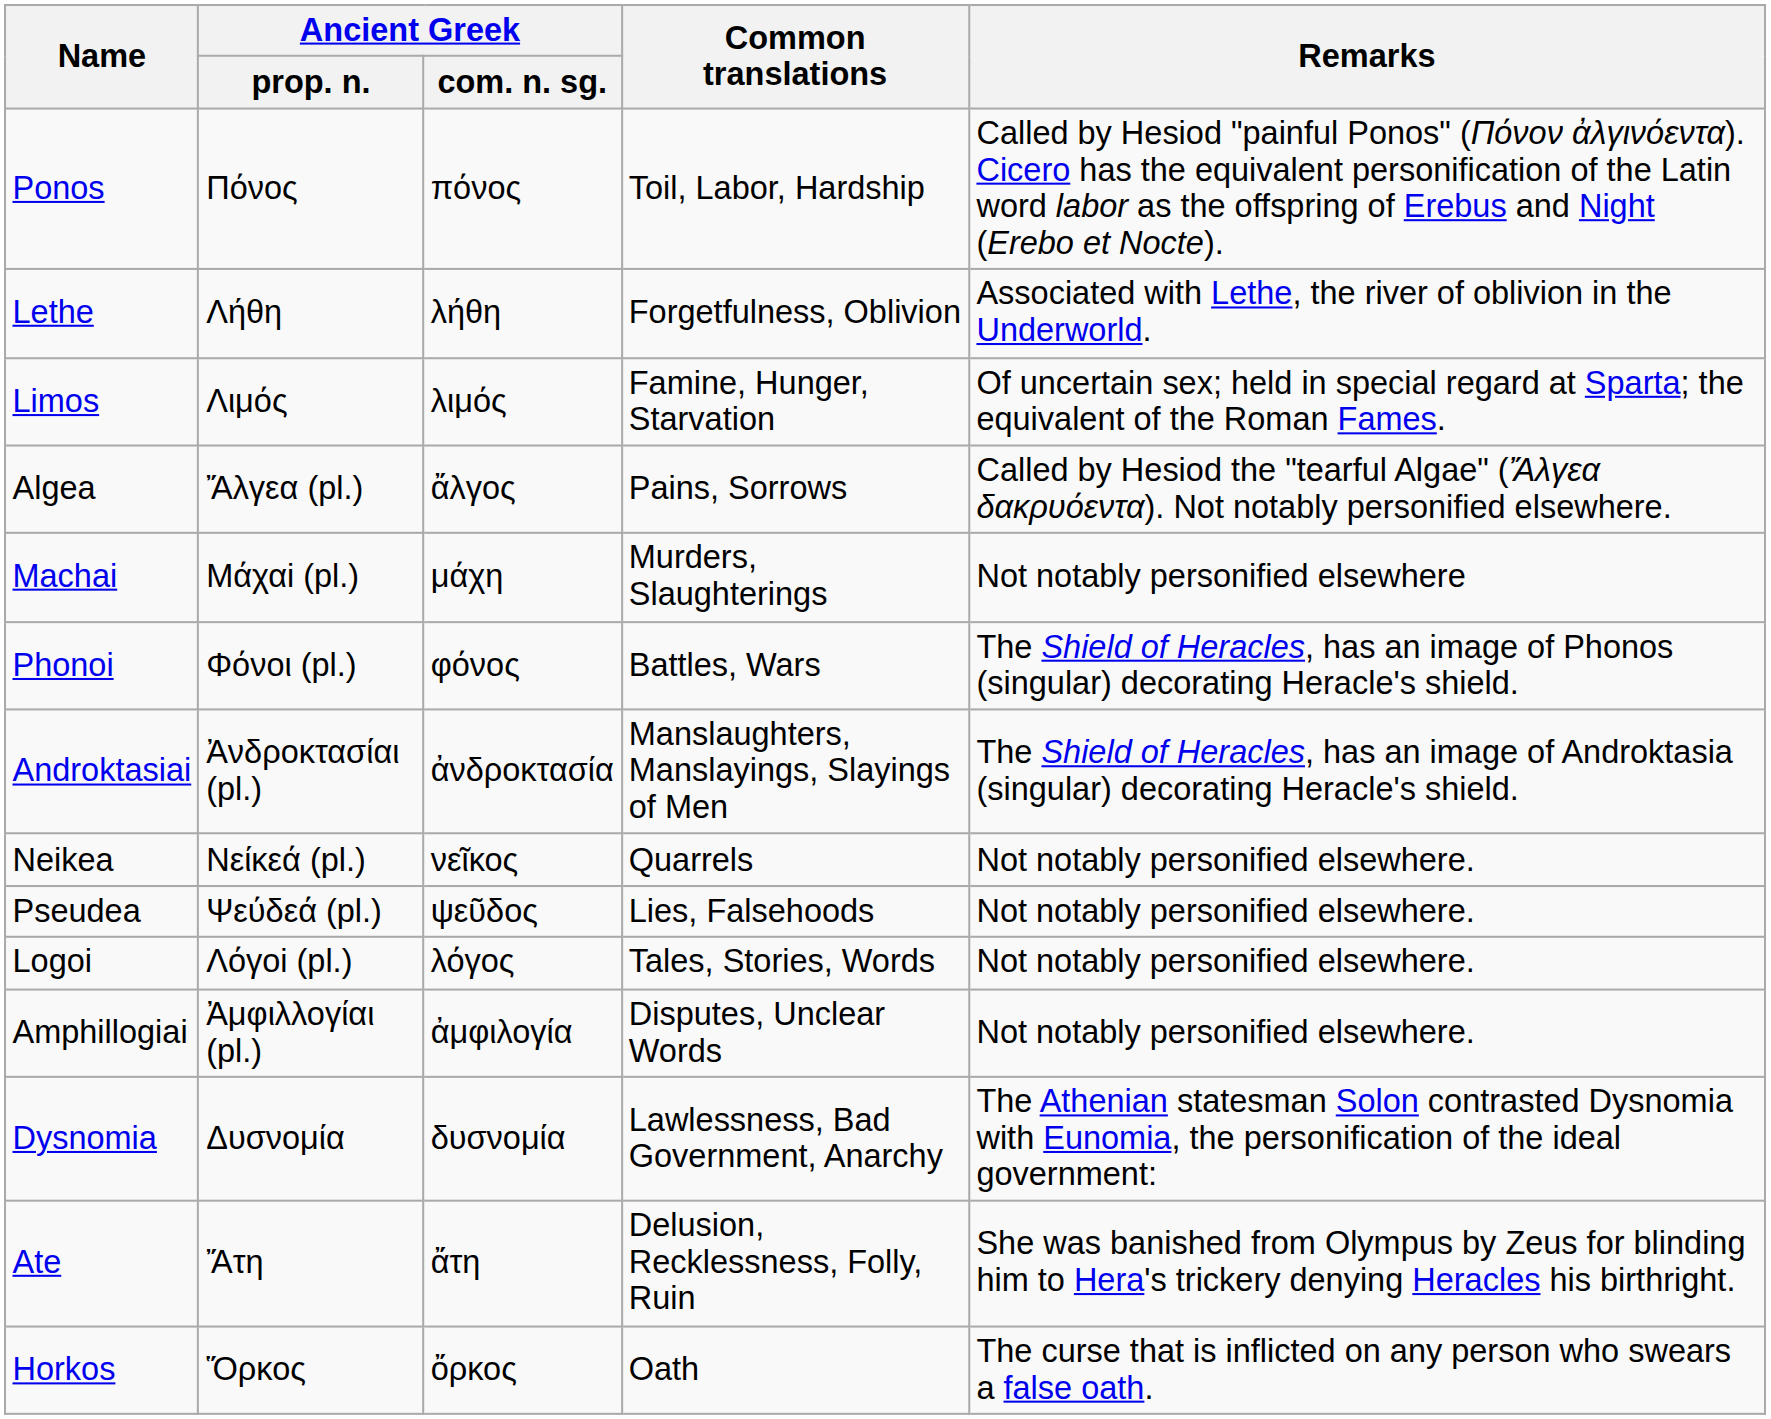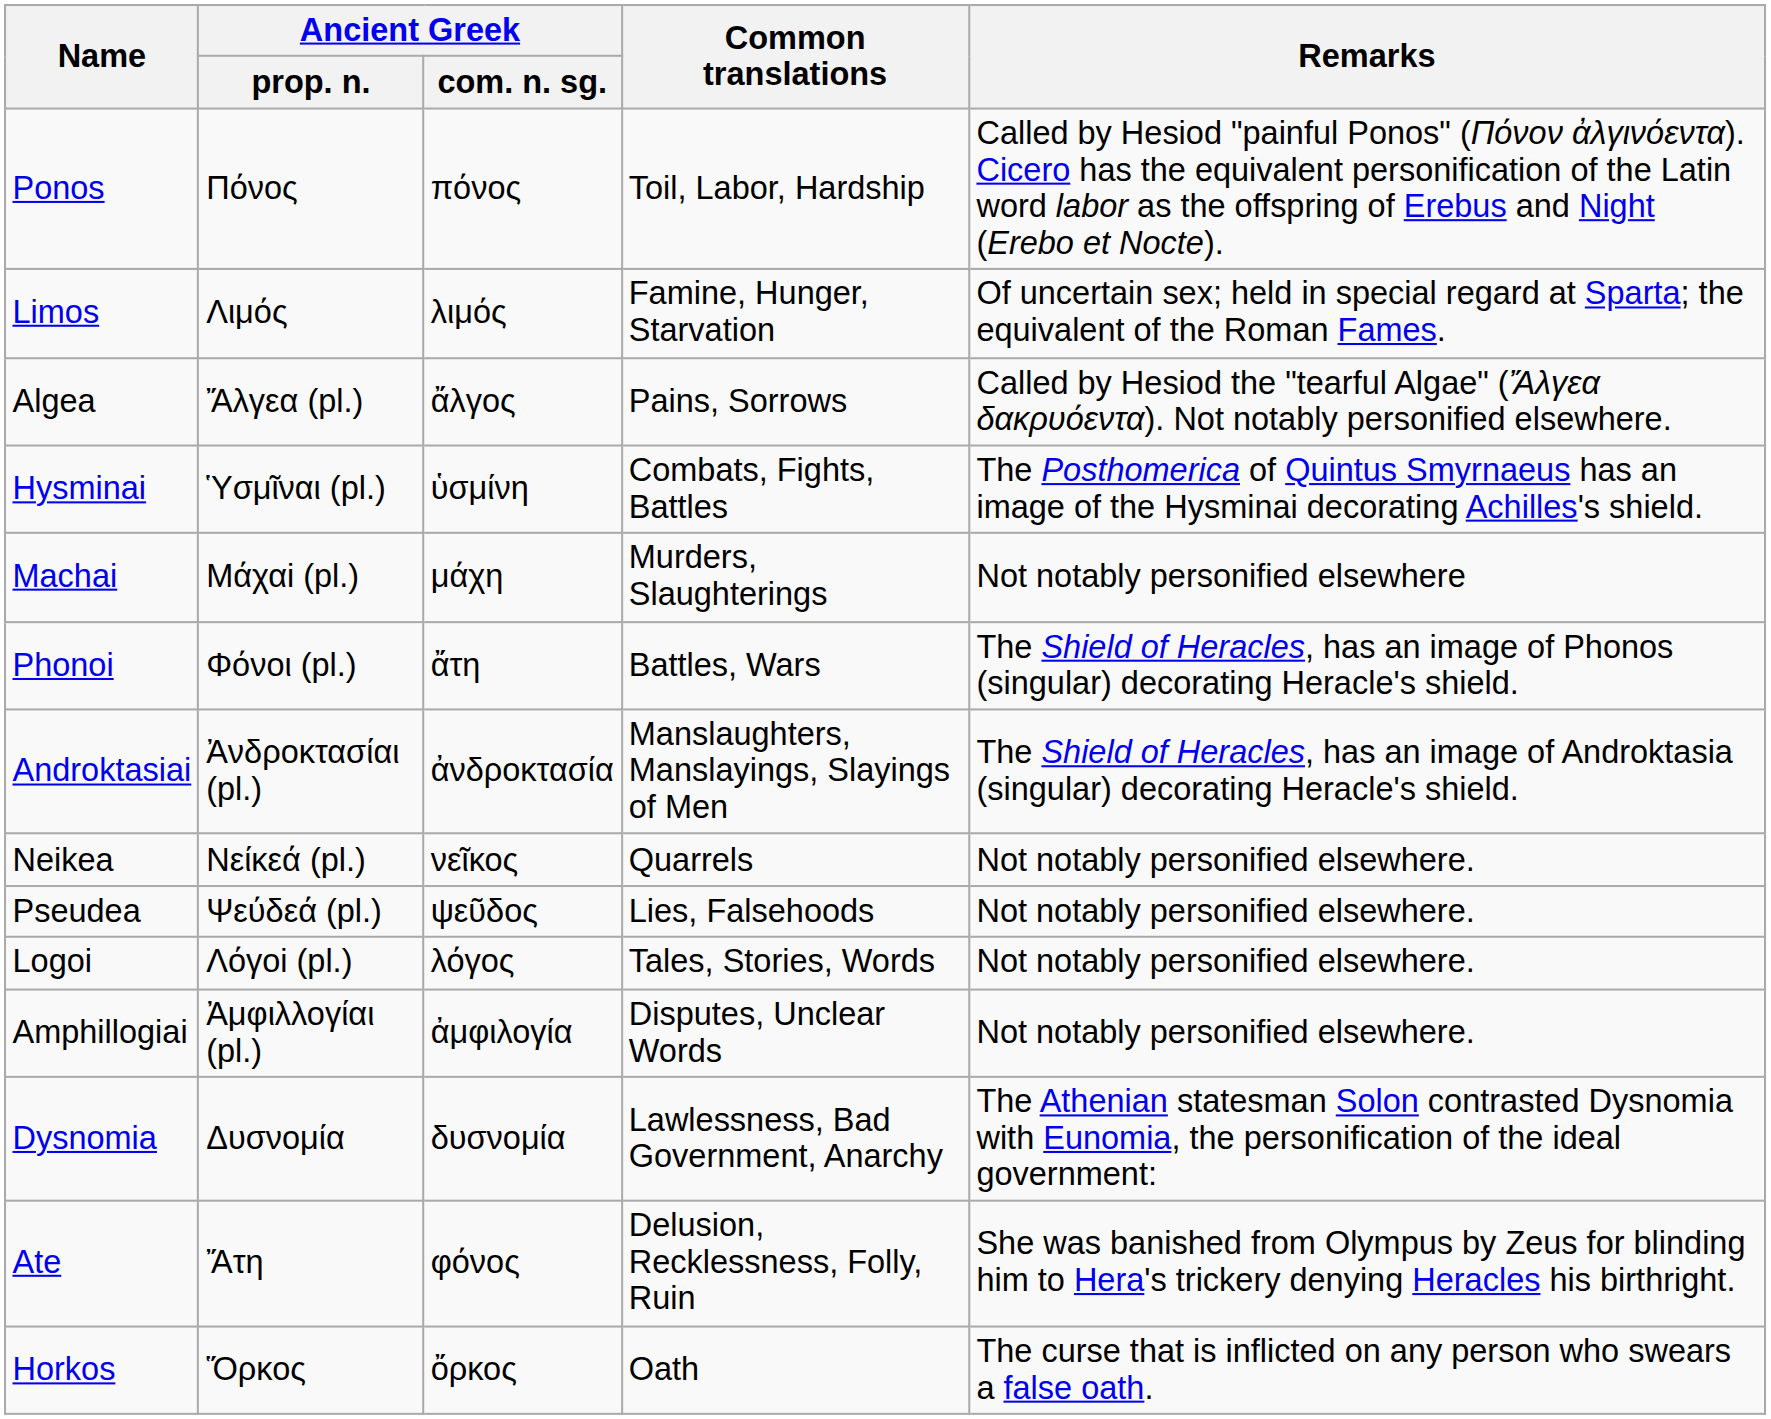 <table class="wikitable mw-collapsible mw-collapsed" style="text-align:left">
 <tr>
 <th rowspan=2>Name</th>
 <th colspan=2><a href='#'>Ancient Greek</a></th>
 <th rowspan=2>Common translations</th>
 <th rowspan=2>Remarks</th>
 </tr>
 <tr>
 <th>prop. n.</th>
 <th>com. n. sg.</th>
 </tr>
 <tr>
 <td><a href='#'>Ponos</a></td>
 <td>Πόνος</td>
 <td>πόνος</td>
 <td>Toil, Labor, Hardship</td>
 <td>Called by Hesiod "painful Ponos" (<em>Πόνον ἀλγινόεντα</em>).  <a href='#'>Cicero</a> has the equivalent personification of the Latin word <em>labor</em> as the offspring of <a href='#'>Erebus</a> and <a href='#'>Night</a> (<em>Erebo et Nocte</em>).</td>
 </tr>
 <tr>
-<td><a href='#'>Lethe</a></td>
-<td>Λήθη</td>
-<td>λήθη</td>
-<td>Forgetfulness, Oblivion</td>
-<td>Associated with <a href='#'>Lethe</a>, the river of oblivion in the <a href='#'>Underworld</a>.</td>
-</tr>
-<tr>
 <td><a href='#'>Limos</a></td>
 <td>Λιμός</td>
 <td>λιμός</td>
 <td>Famine, Hunger, Starvation</td>
 <td>Of uncertain sex; held in special regard at <a href='#'>Sparta</a>; the equivalent of the Roman <a href='#'>Fames</a>.</td>
 </tr>
 <tr>
 <td>Algea</td>
 <td>Ἄλγεα (pl.)</td>
 <td>ἄλγος</td>
 <td>Pains, Sorrows</td>
 <td>Called by Hesiod the "tearful Algae" (<em>Ἄλγεα δακρυόεντα</em>). Not notably personified elsewhere.</td>
 </tr>
 <tr>
+<td><a href='#'>Hysminai</a></td>
+<td>Ὑσμῖναι (pl.)</td>
+<td>ὑσμίνη</td>
+<td>Combats, Fights, Battles</td>
+<td>The <em><a href='#'>Posthomerica</a></em> of <a href='#'>Quintus Smyrnaeus</a> has an image of the Hysminai decorating <a href='#'>Achilles</a>'s shield.</td>
+</tr>
+<tr>
 <td><a href='#'>Machai</a></td>
 <td>Μάχαi (pl.)</td>
 <td>μάχη</td>
 <td>Murders, Slaughterings</td>
 <td>Not notably personified elsewhere</td>
 </tr>
 <tr>
 <td><a href='#'>Phonoi</a></td>
 <td>Φόνοι (pl.)</td>
-<td>φόνος</td>
+<td>ἄτη</td>
 <td>Battles, Wars</td>
 <td>The <em><a href='#'>Shield of Heracles</a></em>, has an image of Phonos (singular) decorating Heracle's shield.</td>
 </tr>
 <tr>
 <td><a href='#'>Androktasiai</a></td>
 <td>Ἀνδροκτασίαι (pl.)</td>
 <td>ἀνδροκτασία</td>
 <td>Manslaughters, Manslayings, Slayings of Men</td>
 <td>The <em><a href='#'>Shield of Heracles</a></em>, has an image of Androktasia (singular) decorating Heracle's shield.</td>
 </tr>
 <tr>
 <td>Neikea</td>
 <td>Νείκεά (pl.)</td>
 <td>νεῖκος</td>
 <td>Quarrels</td>
 <td>Not notably personified elsewhere.</td>
 </tr>
 <tr>
 <td>Pseudea</td>
 <td>Ψεύδεά (pl.)</td>
 <td>ψεῦδος</td>
 <td>Lies, Falsehoods</td>
 <td>Not notably personified elsewhere.</td>
 </tr>
 <tr>
 <td>Logoi</td>
 <td>Λόγοi (pl.)</td>
 <td>λόγος</td>
 <td>Tales, Stories, Words</td>
 <td>Not notably personified elsewhere.</td>
 </tr>
 <tr>
 <td>Amphillogiai</td>
 <td>Ἀμφιλλογίαι (pl.)</td>
 <td>ἀμφιλογία</td>
 <td>Disputes,  Unclear Words</td>
 <td>Not notably personified elsewhere.</td>
 </tr>
 <tr>
 <td><a href='#'>Dysnomia</a></td>
 <td>Δυσνομία</td>
 <td>δυσνομία</td>
 <td>Lawlessness, Bad Government, Anarchy</td>
 <td>The <a href='#'>Athenian</a> statesman <a href='#'>Solon</a> contrasted Dysnomia with <a href='#'>Eunomia</a>, the personification of the ideal government:</td>
 </tr>
 <tr>
 <td><a href='#'>Ate</a></td>
 <td>Ἄτη</td>
-<td>ἄτη</td>
+<td>φόνος</td>
 <td>Delusion, Recklessness, Folly, Ruin</td>
 <td>She was banished from Olympus by Zeus for blinding him to <a href='#'>Hera</a>'s trickery denying <a href='#'>Heracles</a> his birthright.</td>
 </tr>
 <tr>
 <td><a href='#'>Horkos</a></td>
 <td>Ὅρκος</td>
 <td>ὄρκος</td>
 <td>Oath</td>
 <td>The curse that is inflicted on any person who swears a <a href='#'>false oath</a>.</td>
 </tr>
 </table>
